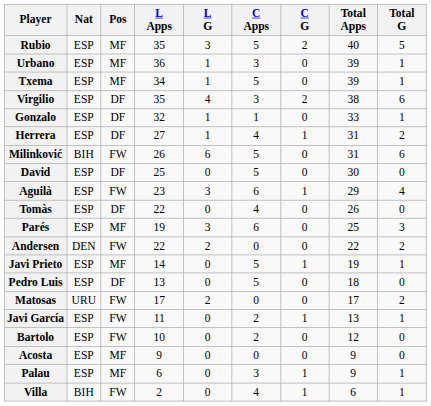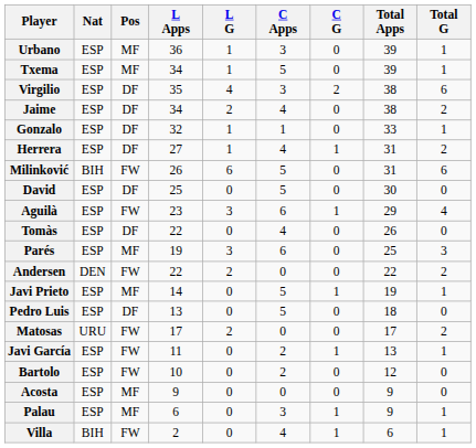 <table class="wikitable sortable" style="text-align:center">
 <tr>
 <th>Player</th>
 <th width="40">Nat</th>
 <th width="40">Pos</th>
 <th width="60"><a href='#'>L</a><br>Apps</th>
 <th width="60"><a href='#'>L</a><br> G</th>
 <th width="60"><a href='#'>C</a><br>Apps</th>
 <th width="60"><a href='#'>C</a><br> G</th>
 <th width="60">Total<br>Apps</th>
 <th width="60">Total<br> G</th>
-</tr>
-<tr>
-<th>Rubio</th>
-<td>ESP</td>
-<td>MF</td>
-<td>35</td>
-<td>3</td>
-<td>5</td>
-<td>2</td>
-<td>40</td>
-<td>5</td>
 </tr>
 <tr>
 <th>Urbano</th>
 <td>ESP</td>
 <td>MF</td>
 <td>36</td>
 <td>1</td>
 <td>3</td>
 <td>0</td>
 <td>39</td>
 <td>1</td>
 </tr>
 <tr>
 <th>Txema</th>
 <td>ESP</td>
 <td>MF</td>
 <td>34</td>
 <td>1</td>
 <td>5</td>
 <td>0</td>
 <td>39</td>
 <td>1</td>
 </tr>
 <tr>
 <th>Virgilio</th>
 <td>ESP</td>
 <td>DF</td>
 <td>35</td>
 <td>4</td>
 <td>3</td>
 <td>2</td>
 <td>38</td>
 <td>6</td>
+</tr>
+<tr>
+<th>Jaime</th>
+<td>ESP</td>
+<td>DF</td>
+<td>34</td>
+<td>2</td>
+<td>4</td>
+<td>0</td>
+<td>38</td>
+<td>2</td>
 </tr>
 <tr>
 <th>Gonzalo</th>
 <td>ESP</td>
 <td>DF</td>
 <td>32</td>
 <td>1</td>
 <td>1</td>
 <td>0</td>
 <td>33</td>
 <td>1</td>
 </tr>
 <tr>
 <th>Herrera</th>
 <td>ESP</td>
 <td>DF</td>
 <td>27</td>
 <td>1</td>
 <td>4</td>
 <td>1</td>
 <td>31</td>
 <td>2</td>
 </tr>
 <tr>
 <th>Milinković</th>
 <td>BIH</td>
 <td>FW</td>
 <td>26</td>
 <td>6</td>
 <td>5</td>
 <td>0</td>
 <td>31</td>
 <td>6</td>
 </tr>
 <tr>
 <th>David</th>
 <td>ESP</td>
 <td>DF</td>
 <td>25</td>
 <td>0</td>
 <td>5</td>
 <td>0</td>
 <td>30</td>
 <td>0</td>
 </tr>
 <tr>
 <th>Aguilà</th>
 <td>ESP</td>
 <td>FW</td>
 <td>23</td>
 <td>3</td>
 <td>6</td>
 <td>1</td>
 <td>29</td>
 <td>4</td>
 </tr>
 <tr>
 <th>Tomàs</th>
 <td>ESP</td>
 <td>DF</td>
 <td>22</td>
 <td>0</td>
 <td>4</td>
 <td>0</td>
 <td>26</td>
 <td>0</td>
 </tr>
 <tr>
 <th>Parés</th>
 <td>ESP</td>
 <td>MF</td>
 <td>19</td>
 <td>3</td>
 <td>6</td>
 <td>0</td>
 <td>25</td>
 <td>3</td>
 </tr>
 <tr>
 <th>Andersen</th>
 <td>DEN</td>
 <td>FW</td>
 <td>22</td>
 <td>2</td>
 <td>0</td>
 <td>0</td>
 <td>22</td>
 <td>2</td>
 </tr>
 <tr>
 <th>Javi Prieto</th>
 <td>ESP</td>
 <td>MF</td>
 <td>14</td>
 <td>0</td>
 <td>5</td>
 <td>1</td>
 <td>19</td>
 <td>1</td>
 </tr>
 <tr>
 <th>Pedro Luis</th>
 <td>ESP</td>
 <td>DF</td>
 <td>13</td>
 <td>0</td>
 <td>5</td>
 <td>0</td>
 <td>18</td>
 <td>0</td>
 </tr>
 <tr>
 <th>Matosas</th>
 <td>URU</td>
 <td>FW</td>
 <td>17</td>
 <td>2</td>
 <td>0</td>
 <td>0</td>
 <td>17</td>
 <td>2</td>
 </tr>
 <tr>
 <th>Javi García</th>
 <td>ESP</td>
 <td>FW</td>
 <td>11</td>
 <td>0</td>
 <td>2</td>
 <td>1</td>
 <td>13</td>
 <td>1</td>
 </tr>
 <tr>
 <th>Bartolo</th>
 <td>ESP</td>
 <td>FW</td>
 <td>10</td>
 <td>0</td>
 <td>2</td>
 <td>0</td>
 <td>12</td>
 <td>0</td>
 </tr>
 <tr>
 <th>Acosta</th>
 <td>ESP</td>
 <td>MF</td>
 <td>9</td>
 <td>0</td>
 <td>0</td>
 <td>0</td>
 <td>9</td>
 <td>0</td>
 </tr>
 <tr>
 <th>Palau</th>
 <td>ESP</td>
 <td>MF</td>
 <td>6</td>
 <td>0</td>
 <td>3</td>
 <td>1</td>
 <td>9</td>
 <td>1</td>
 </tr>
 <tr>
 <th>Villa</th>
 <td>BIH</td>
 <td>FW</td>
 <td>2</td>
 <td>0</td>
 <td>4</td>
 <td>1</td>
 <td>6</td>
 <td>1</td>
 </tr>
 </table>
